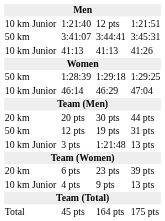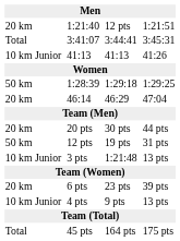 <table>
 <tr>
 <td colspan=7 bgcolor=#eeeeee style=text-align:center;><strong>Men</strong></td>
 </tr>
 <tr>
-<td>10 km Junior</td>
+<td>20 km </td>
 <td></td>
 <td>1:21:40</td>
 <td></td>
 <td>12 pts</td>
 <td></td>
 <td>1:21:51</td>
 </tr>
 <tr>
-<td>50 km </td>
+<td>Total</td>
 <td></td>
 <td>3:41:07</td>
 <td></td>
 <td>3:44:41</td>
 <td></td>
 <td>3:45:31</td>
 </tr>
 <tr>
 <td>10 km Junior</td>
 <td></td>
 <td>41:13</td>
 <td></td>
 <td>41:13</td>
 <td></td>
 <td>41:26</td>
 </tr>
 <tr>
 <td colspan=7 bgcolor=#eeeeee style=text-align:center;><strong>Women</strong></td>
 </tr>
 <tr>
 <td>50 km </td>
 <td></td>
 <td>1:28:39</td>
 <td></td>
 <td>1:29:18</td>
 <td></td>
 <td>1:29:25</td>
 </tr>
 <tr>
-<td>10 km Junior</td>
+<td>20 km</td>
 <td></td>
 <td>46:14</td>
 <td></td>
 <td>46:29</td>
 <td></td>
 <td>47:04</td>
 </tr>
 <tr>
 <td colspan=7 bgcolor=#eeeeee style=text-align:center;><strong>Team (Men)</strong></td>
 </tr>
 <tr>
 <td>20 km</td>
 <td></td>
 <td>20 pts</td>
 <td></td>
 <td>30 pts</td>
 <td></td>
 <td>44 pts</td>
 </tr>
 <tr>
 <td>50 km</td>
 <td></td>
 <td>12 pts</td>
 <td></td>
 <td>19 pts</td>
 <td></td>
 <td>31 pts</td>
 </tr>
 <tr>
 <td>10 km Junior</td>
 <td></td>
 <td>3 pts</td>
 <td></td>
 <td>1:21:48</td>
 <td></td>
 <td>13 pts</td>
 </tr>
 <tr>
 <td colspan=7 bgcolor=#eeeeee style=text-align:center;><strong>Team (Women)</strong></td>
 </tr>
 <tr>
 <td>20 km</td>
 <td></td>
 <td>6 pts</td>
 <td></td>
 <td>23 pts</td>
 <td></td>
 <td>39 pts</td>
 </tr>
 <tr>
 <td>10 km Junior</td>
 <td></td>
 <td>4 pts</td>
 <td></td>
 <td>9 pts</td>
 <td></td>
 <td>13 pts</td>
 </tr>
 <tr>
 <td colspan=7 bgcolor=#eeeeee style=text-align:center;><strong>Team (Total)</strong></td>
 </tr>
 <tr>
 <td>Total</td>
 <td></td>
 <td>45 pts</td>
 <td></td>
 <td>164 pts</td>
 <td></td>
 <td>175 pts</td>
 </tr>
 </table>
